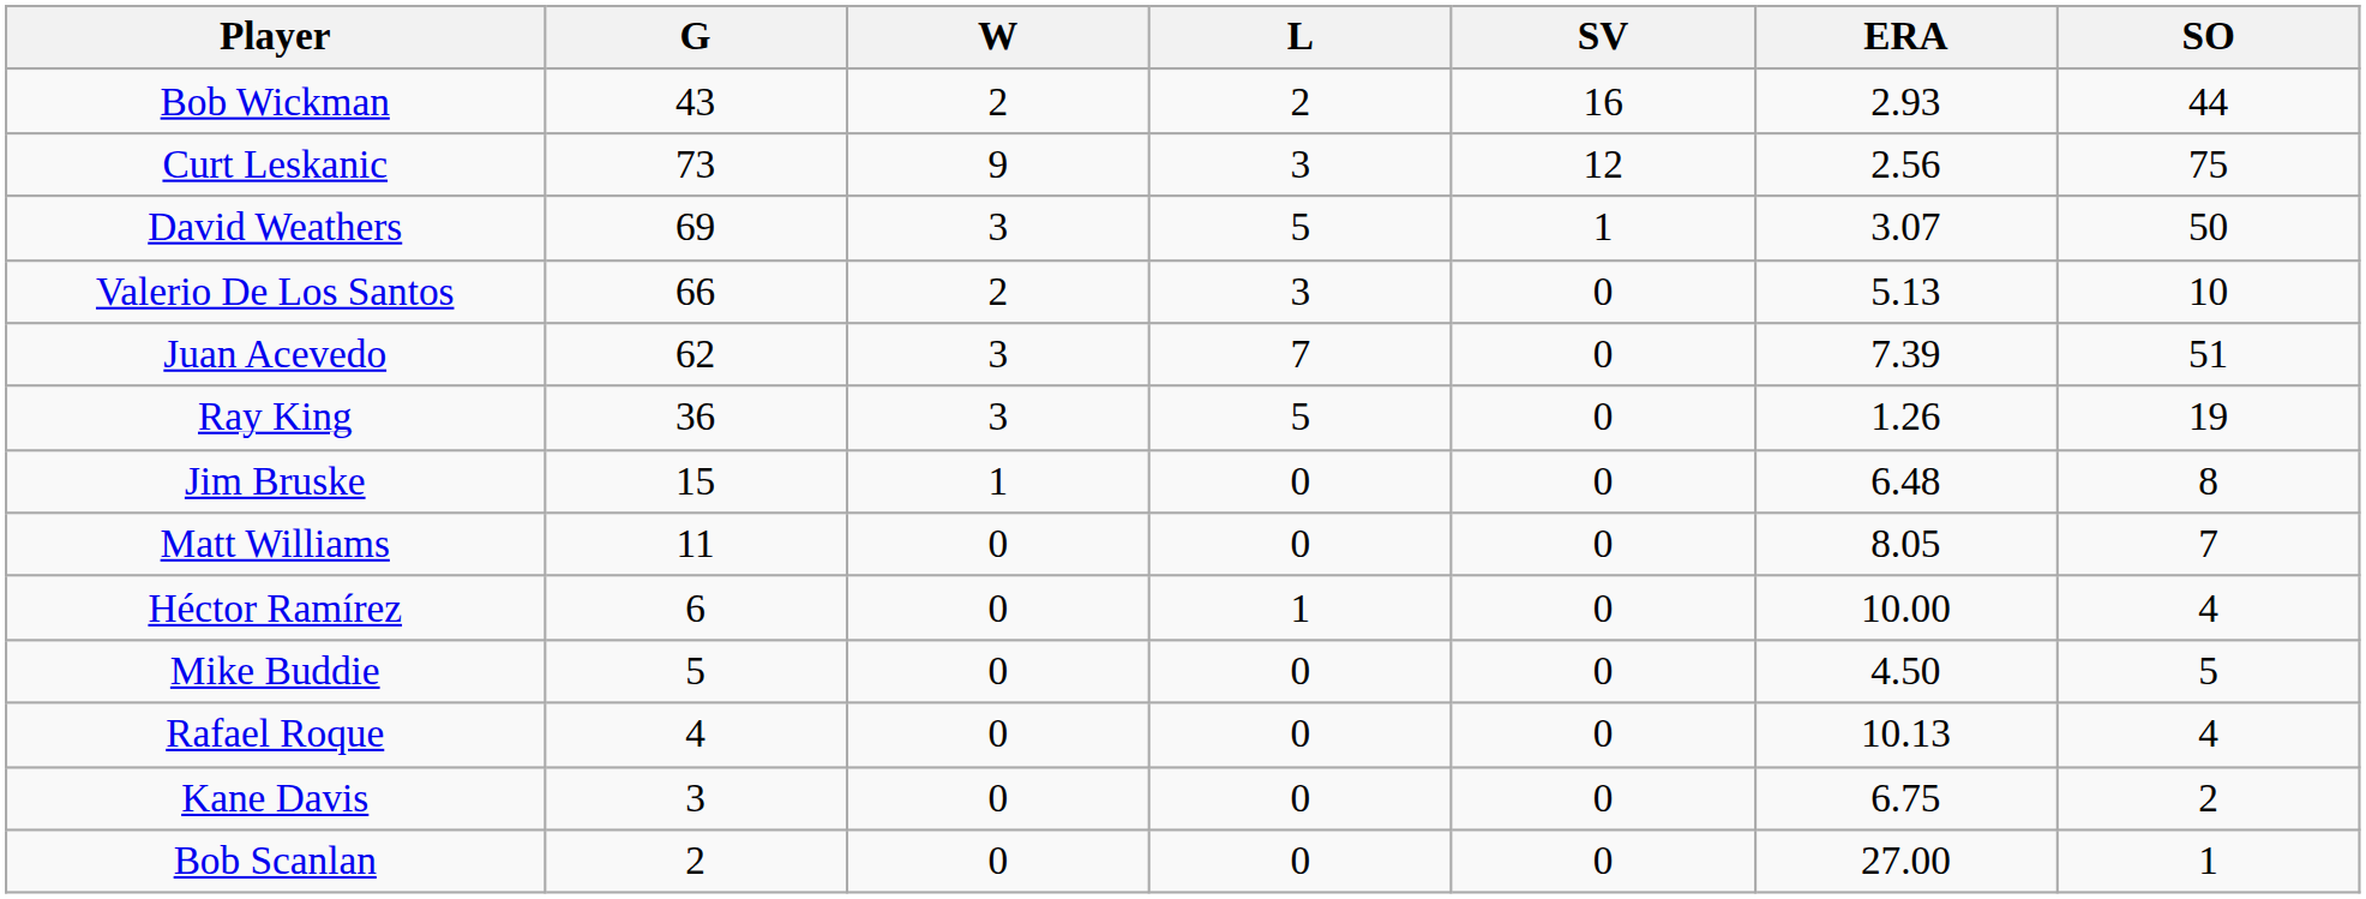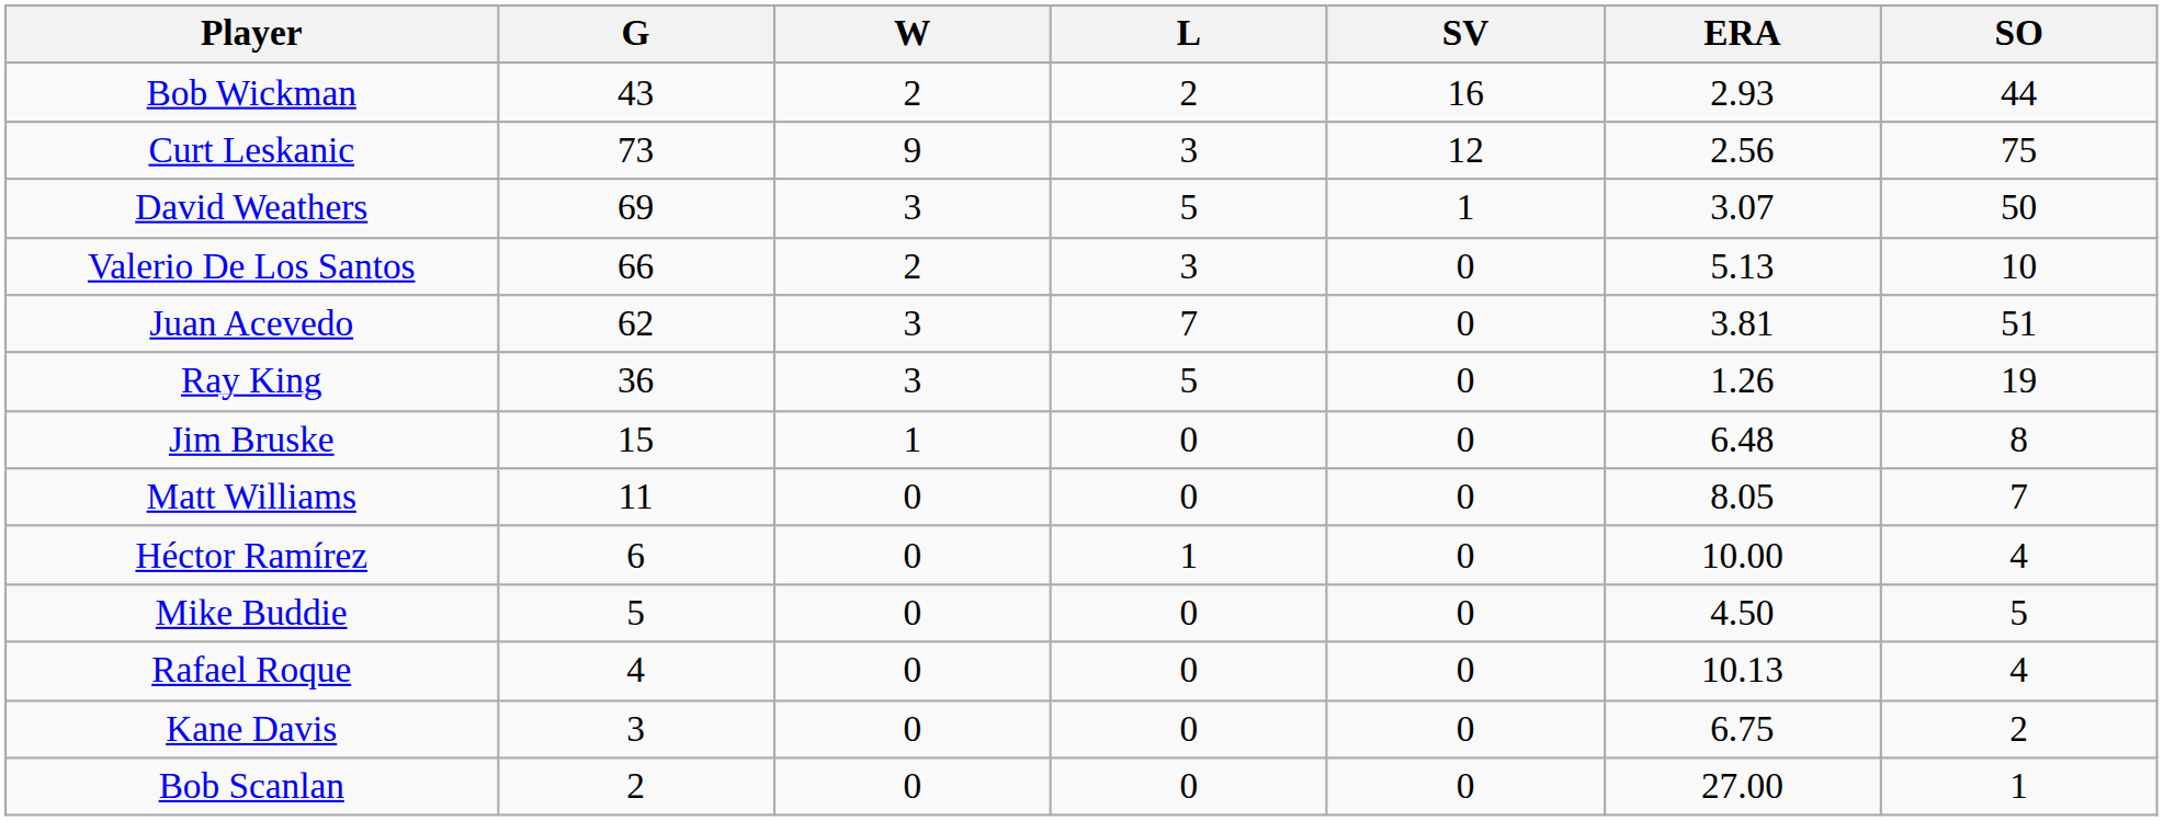 <table class="wikitable sortable">
 <tr>
 <th bgcolor="#DDDDFF" width="16%">Player</th>
 <th bgcolor="#DDDDFF" width="9%">G</th>
 <th bgcolor="#DDDDFF" width="9%">W</th>
 <th bgcolor="#DDDDFF" width="9%">L</th>
 <th bgcolor="#DDDDFF" width="9%">SV</th>
 <th bgcolor="#DDDDFF" width="9%">ERA</th>
 <th bgcolor="#DDDDFF" width="9%">SO</th>
 </tr>
 <tr align="center">
 <td><a href='#'>Bob Wickman</a></td>
 <td>43</td>
 <td>2</td>
 <td>2</td>
 <td>16</td>
 <td>2.93</td>
 <td>44</td>
 </tr>
 <tr align=center>
 <td><a href='#'>Curt Leskanic</a></td>
 <td>73</td>
 <td>9</td>
 <td>3</td>
 <td>12</td>
 <td>2.56</td>
 <td>75</td>
 </tr>
 <tr align=center>
 <td><a href='#'>David Weathers</a></td>
 <td>69</td>
 <td>3</td>
 <td>5</td>
 <td>1</td>
 <td>3.07</td>
 <td>50</td>
 </tr>
 <tr align=center>
 <td><a href='#'>Valerio De Los Santos</a></td>
 <td>66</td>
 <td>2</td>
 <td>3</td>
 <td>0</td>
 <td>5.13</td>
 <td>10</td>
 </tr>
 <tr align=center>
 <td><a href='#'>Juan Acevedo</a></td>
 <td>62</td>
 <td>3</td>
 <td>7</td>
 <td>0</td>
-<td>7.39</td>
+<td>3.81</td>
 <td>51</td>
 </tr>
 <tr align=center>
 <td><a href='#'>Ray King</a></td>
 <td>36</td>
 <td>3</td>
 <td>5</td>
 <td>0</td>
 <td>1.26</td>
 <td>19</td>
 </tr>
 <tr align=center>
 <td><a href='#'>Jim Bruske</a></td>
 <td>15</td>
 <td>1</td>
 <td>0</td>
 <td>0</td>
 <td>6.48</td>
 <td>8</td>
 </tr>
 <tr align=center>
 <td><a href='#'>Matt Williams</a></td>
 <td>11</td>
 <td>0</td>
 <td>0</td>
 <td>0</td>
 <td>8.05</td>
 <td>7</td>
 </tr>
 <tr align="center">
 <td><a href='#'>Héctor Ramírez</a></td>
 <td>6</td>
 <td>0</td>
 <td>1</td>
 <td>0</td>
 <td>10.00</td>
 <td>4</td>
 </tr>
 <tr align="center">
 <td><a href='#'>Mike Buddie</a></td>
 <td>5</td>
 <td>0</td>
 <td>0</td>
 <td>0</td>
 <td>4.50</td>
 <td>5</td>
 </tr>
 <tr align=center>
 <td><a href='#'>Rafael Roque</a></td>
 <td>4</td>
 <td>0</td>
 <td>0</td>
 <td>0</td>
 <td>10.13</td>
 <td>4</td>
 </tr>
 <tr align=center>
 <td><a href='#'>Kane Davis</a></td>
 <td>3</td>
 <td>0</td>
 <td>0</td>
 <td>0</td>
 <td>6.75</td>
 <td>2</td>
 </tr>
 <tr align=center>
 <td><a href='#'>Bob Scanlan</a></td>
 <td>2</td>
 <td>0</td>
 <td>0</td>
 <td>0</td>
 <td>27.00</td>
 <td>1</td>
 </tr>
 </table>
